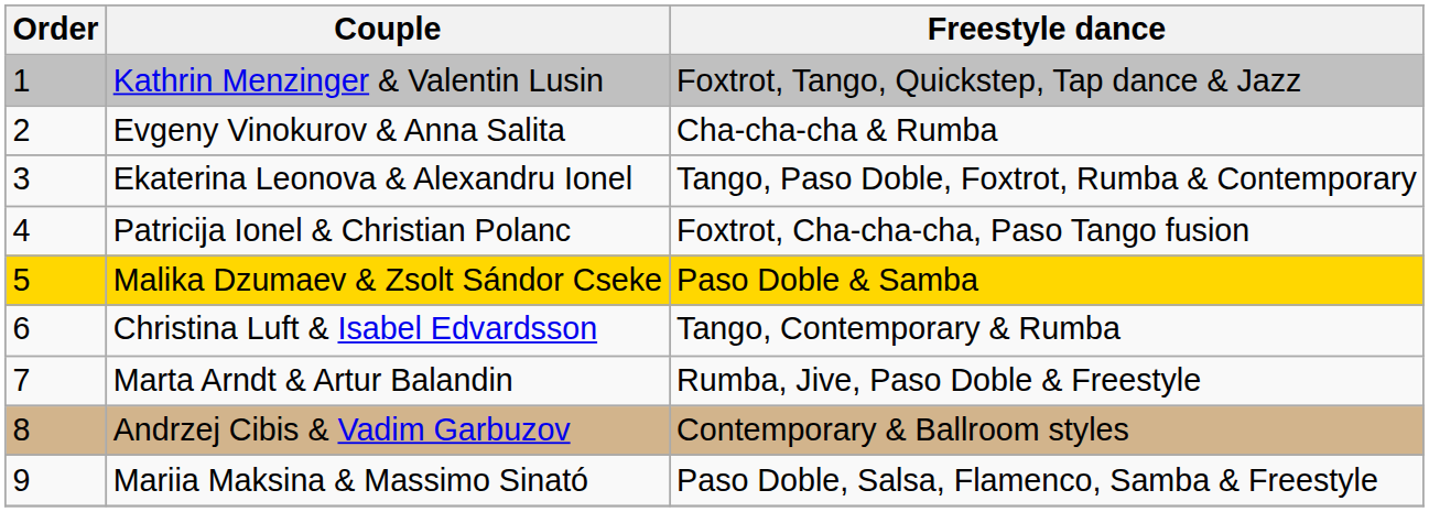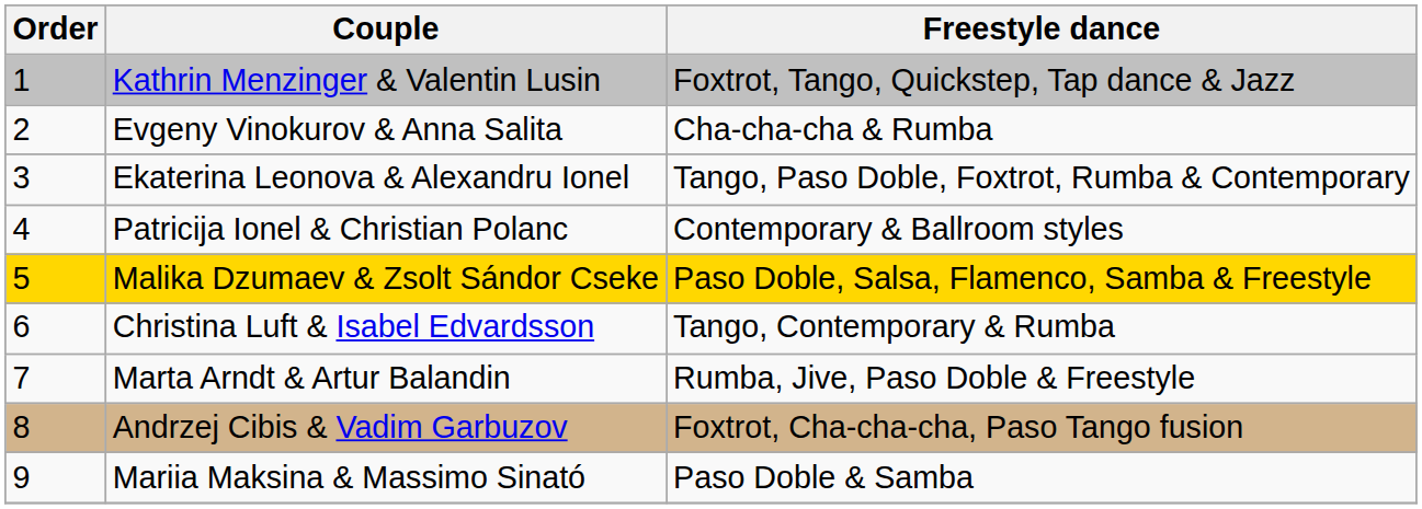 <table class="wikitable sortable">
 <tr>
 <th>Order</th>
 <th>Couple</th>
 <th>Freestyle dance</th>
 </tr>
 <tr style="background:silver;"|>
 <td>1</td>
 <td><a href='#'>Kathrin Menzinger</a> & Valentin Lusin</td>
 <td>Foxtrot, Tango, Quickstep, Tap dance & Jazz</td>
 </tr>
 <tr>
 <td>2</td>
 <td>Evgeny Vinokurov & Anna Salita</td>
 <td>Cha-cha-cha & Rumba</td>
 </tr>
 <tr>
 <td>3</td>
 <td>Ekaterina Leonova & Alexandru Ionel</td>
 <td>Tango, Paso Doble, Foxtrot, Rumba & Contemporary</td>
 </tr>
 <tr>
 <td>4</td>
 <td>Patricija Ionel & Christian Polanc</td>
-<td>Foxtrot, Cha-cha-cha, Paso Tango fusion</td>
+<td>Contemporary & Ballroom styles</td>
 </tr>
 <tr style="background:gold;"|>
 <td>5</td>
 <td>Malika Dzumaev & Zsolt Sándor Cseke</td>
-<td>Paso Doble & Samba</td>
+<td>Paso Doble, Salsa, Flamenco, Samba & Freestyle</td>
 </tr>
 <tr>
 <td>6</td>
 <td>Christina Luft & <a href='#'>Isabel Edvardsson</a></td>
 <td>Tango, Contemporary & Rumba</td>
 </tr>
 <tr>
 <td>7</td>
 <td>Marta Arndt & Artur Balandin</td>
 <td>Rumba, Jive, Paso Doble & Freestyle</td>
 </tr>
 <tr style="background:tan;"|>
 <td>8</td>
 <td>Andrzej Cibis & <a href='#'>Vadim Garbuzov</a></td>
-<td>Contemporary & Ballroom styles</td>
+<td>Foxtrot, Cha-cha-cha, Paso Tango fusion</td>
 </tr>
 <tr>
 <td>9</td>
 <td>Mariia Maksina & Massimo Sinató</td>
-<td>Paso Doble, Salsa, Flamenco, Samba & Freestyle</td>
+<td>Paso Doble & Samba</td>
 </tr>
 <tr>
 </tr>
 </table>
